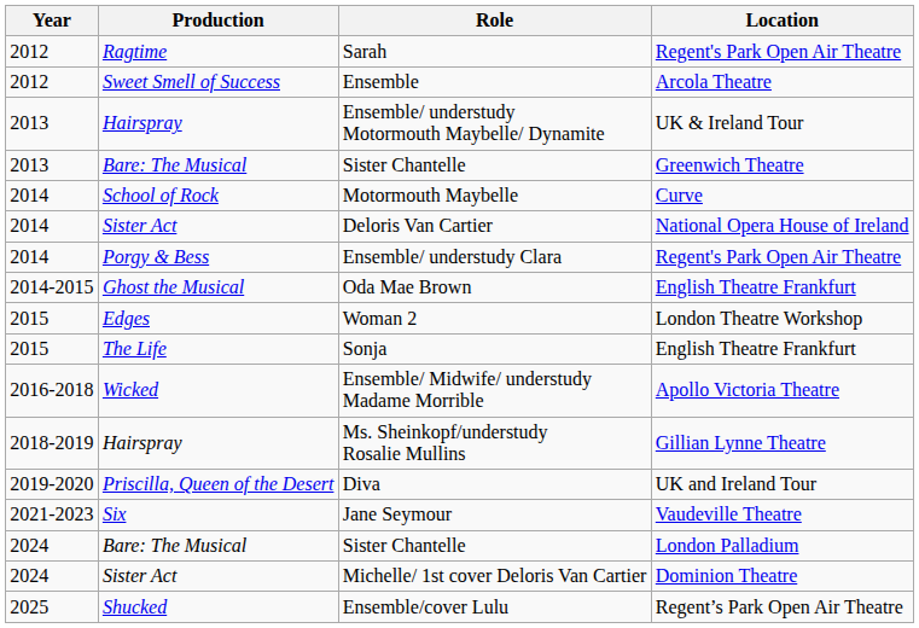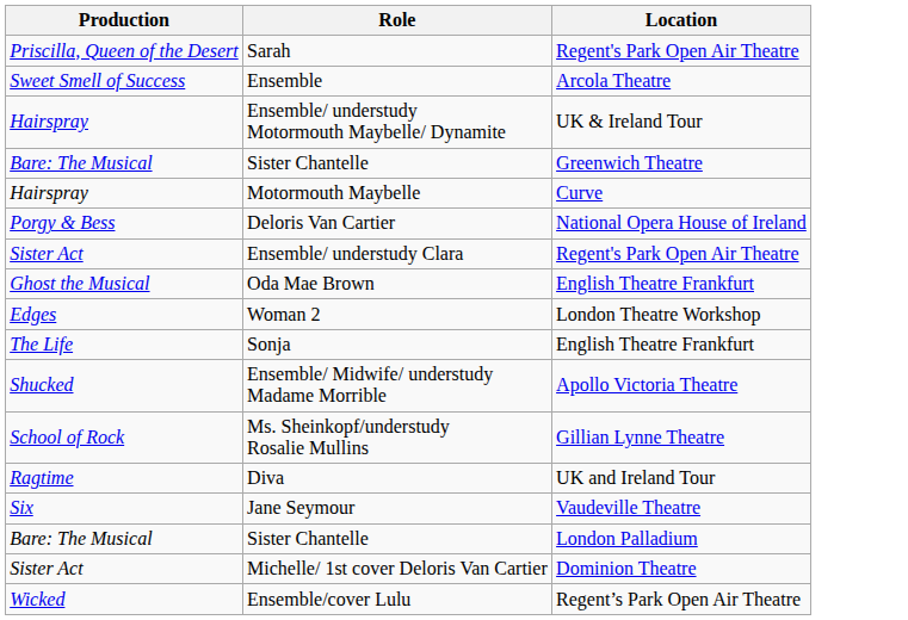 <table class="wikitable sortable">
 <tr>
-<th>Year</th>
 <th>Production</th>
 <th>Role</th>
 <th>Location</th>
 </tr>
 <tr>
-<td>2012</td>
-<td><em><a href='#'>Ragtime</a></em></td>
+<td><em><a href='#'>Priscilla, Queen of the Desert</a></em></td>
 <td>Sarah</td>
 <td><a href='#'>Regent's Park Open Air Theatre</a></td>
 </tr>
 <tr>
-<td>2012</td>
 <td><em><a href='#'>Sweet Smell of Success</a></em></td>
 <td>Ensemble</td>
 <td><a href='#'>Arcola Theatre</a></td>
 </tr>
 <tr>
-<td>2013</td>
 <td><em><a href='#'>Hairspray</a></em></td>
 <td>Ensemble/ understudy<br>Motormouth Maybelle/ Dynamite</td>
 <td>UK & Ireland Tour</td>
 </tr>
 <tr>
-<td>2013</td>
 <td><em><a href='#'>Bare: The Musical</a></em></td>
 <td>Sister Chantelle</td>
 <td><a href='#'>Greenwich Theatre</a></td>
 </tr>
 <tr>
-<td>2014</td>
-<td><em><a href='#'>School of Rock</a></em></td>
+<td><em>Hairspray</em></td>
 <td>Motormouth Maybelle</td>
 <td><a href='#'>Curve</a></td>
 </tr>
 <tr>
-<td>2014</td>
-<td><em><a href='#'>Sister Act</a></em></td>
+<td><em><a href='#'>Porgy & Bess</a></em></td>
 <td>Deloris Van Cartier</td>
 <td><a href='#'>National Opera House of Ireland</a></td>
 </tr>
 <tr>
-<td>2014</td>
-<td><em><a href='#'>Porgy & Bess</a></em></td>
+<td><em><a href='#'>Sister Act</a></em></td>
 <td>Ensemble/ understudy Clara</td>
 <td><a href='#'>Regent's Park Open Air Theatre</a></td>
 </tr>
 <tr>
-<td>2014-2015</td>
 <td><em><a href='#'>Ghost the Musical</a></em></td>
 <td>Oda Mae Brown</td>
 <td><a href='#'>English Theatre Frankfurt</a></td>
 </tr>
 <tr>
-<td>2015</td>
 <td><em><a href='#'>Edges</a></em></td>
 <td>Woman 2</td>
 <td>London Theatre Workshop</td>
 </tr>
 <tr>
-<td>2015</td>
 <td><em><a href='#'>The Life</a></em></td>
 <td>Sonja</td>
 <td>English Theatre Frankfurt</td>
 </tr>
 <tr>
-<td>2016-2018</td>
-<td><em><a href='#'>Wicked</a></em></td>
+<td><em><a href='#'>Shucked</a></em></td>
 <td>Ensemble/ Midwife/ understudy<br>Madame Morrible</td>
 <td><a href='#'>Apollo Victoria Theatre</a></td>
 </tr>
 <tr>
-<td>2018-2019</td>
-<td><em>Hairspray</em></td>
+<td><em><a href='#'>School of Rock</a></em></td>
 <td>Ms. Sheinkopf/understudy<br>Rosalie Mullins</td>
 <td><a href='#'>Gillian Lynne Theatre</a></td>
 </tr>
 <tr>
-<td>2019-2020</td>
-<td><em><a href='#'>Priscilla, Queen of the Desert</a></em></td>
+<td><em><a href='#'>Ragtime</a></em></td>
 <td>Diva</td>
 <td>UK and Ireland Tour</td>
 </tr>
 <tr>
-<td>2021-2023</td>
 <td><em><a href='#'>Six</a></em></td>
 <td>Jane Seymour</td>
 <td><a href='#'>Vaudeville Theatre</a></td>
 </tr>
 <tr>
-<td>2024</td>
 <td><em>Bare: The Musical</em></td>
 <td>Sister Chantelle</td>
 <td><a href='#'>London Palladium</a></td>
 </tr>
 <tr>
-<td>2024</td>
 <td><em>Sister Act</em></td>
 <td>Michelle/ 1st cover Deloris Van Cartier</td>
 <td><a href='#'>Dominion Theatre</a></td>
 </tr>
 <tr>
-<td>2025</td>
-<td><em><a href='#'>Shucked</a></em></td>
+<td><em><a href='#'>Wicked</a></em></td>
 <td>Ensemble/cover Lulu</td>
 <td>Regent’s Park Open Air Theatre</td>
 </tr>
 </table>
